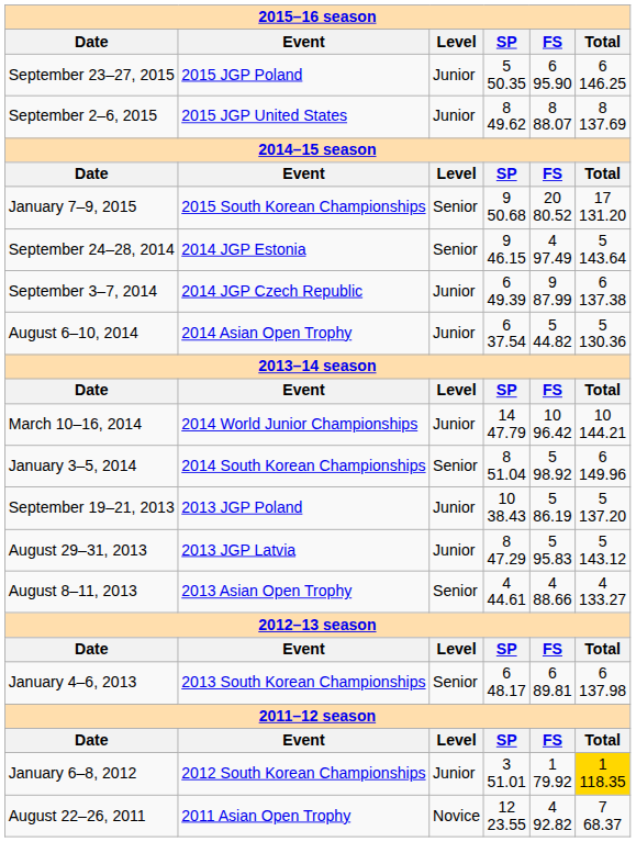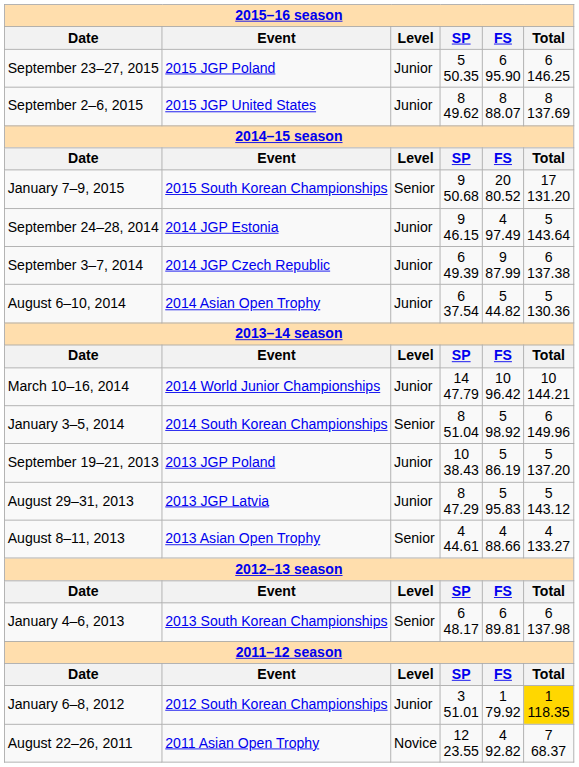 <table class="wikitable">
 <tr>
 <td style="background-color: #ffdead; " colspan=6 align=center><strong><a href='#'>2015–16 season</a></strong></td>
 </tr>
 <tr>
 <th>Date</th>
 <th>Event</th>
 <th>Level</th>
 <th><a href='#'>SP</a></th>
 <th><a href='#'>FS</a></th>
 <th>Total</th>
 </tr>
 <tr>
 <td>September 23–27, 2015</td>
 <td><a href='#'>2015 JGP Poland</a></td>
 <td>Junior</td>
 <td align=center>5 <br> 50.35</td>
 <td align=center>6 <br> 95.90</td>
 <td align=center>6 <br> 146.25</td>
 </tr>
 <tr>
 <td>September 2–6, 2015</td>
 <td><a href='#'>2015 JGP United States</a></td>
 <td>Junior</td>
 <td align=center>8 <br> 49.62</td>
 <td align=center>8 <br> 88.07</td>
 <td align=center>8 <br> 137.69</td>
 </tr>
 <tr>
 <td style="background-color: #ffdead; " colspan=6 align=center><strong><a href='#'>2014–15 season</a></strong></td>
 </tr>
 <tr>
 <th>Date</th>
 <th>Event</th>
 <th>Level</th>
 <th><a href='#'>SP</a></th>
 <th><a href='#'>FS</a></th>
 <th>Total</th>
 </tr>
 <tr>
 <td>January 7–9, 2015</td>
 <td><a href='#'>2015 South Korean Championships</a></td>
 <td>Senior</td>
 <td align=center>9 <br> 50.68</td>
 <td align=center>20 <br> 80.52</td>
 <td align=center>17 <br> 131.20</td>
 </tr>
 <tr>
 <td>September 24–28, 2014</td>
 <td><a href='#'>2014 JGP Estonia</a></td>
-<td>Senior</td>
+<td>Junior</td>
 <td align=center>9 <br> 46.15</td>
 <td align=center>4 <br> 97.49</td>
 <td align=center>5 <br> 143.64</td>
 </tr>
 <tr>
 <td>September 3–7, 2014</td>
 <td><a href='#'>2014 JGP Czech Republic</a></td>
 <td>Junior</td>
 <td align=center>6 <br> 49.39</td>
 <td align=center>9 <br> 87.99</td>
 <td align=center>6 <br> 137.38</td>
 </tr>
 <tr>
 <td>August 6–10, 2014</td>
 <td><a href='#'>2014 Asian Open Trophy</a></td>
 <td>Junior</td>
 <td align=center>6 <br> 37.54</td>
 <td align=center>5 <br> 44.82</td>
 <td align=center>5 <br> 130.36</td>
 </tr>
 <tr>
 <td style="background-color: #ffdead; " colspan=6 align=center><strong><a href='#'>2013–14 season</a></strong></td>
 </tr>
 <tr>
 <th>Date</th>
 <th>Event</th>
 <th>Level</th>
 <th><a href='#'>SP</a></th>
 <th><a href='#'>FS</a></th>
 <th>Total</th>
 </tr>
 <tr>
 <td>March 10–16, 2014</td>
 <td><a href='#'>2014 World Junior Championships</a></td>
 <td>Junior</td>
 <td align=center>14 <br> 47.79</td>
 <td align=center>10 <br> 96.42</td>
 <td align=center>10 <br> 144.21</td>
 </tr>
 <tr>
 <td>January 3–5, 2014</td>
 <td><a href='#'>2014 South Korean Championships</a></td>
 <td>Senior</td>
 <td align=center>8 <br> 51.04</td>
 <td align=center>5 <br> 98.92</td>
 <td align=center>6 <br> 149.96</td>
 </tr>
 <tr>
 <td>September 19–21, 2013</td>
 <td><a href='#'>2013 JGP Poland</a></td>
 <td>Junior</td>
 <td align=center>10 <br> 38.43</td>
 <td align=center>5 <br> 86.19</td>
 <td align=center>5 <br> 137.20</td>
 </tr>
 <tr>
 <td>August 29–31, 2013</td>
 <td><a href='#'>2013 JGP Latvia</a></td>
 <td>Junior</td>
 <td align=center>8 <br> 47.29</td>
 <td align=center>5 <br> 95.83</td>
 <td align=center>5 <br> 143.12</td>
 </tr>
 <tr>
 <td>August 8–11, 2013</td>
 <td><a href='#'>2013 Asian Open Trophy</a></td>
 <td>Senior</td>
 <td align=center>4 <br> 44.61</td>
 <td align=center>4 <br> 88.66</td>
 <td align=center>4 <br> 133.27</td>
 </tr>
 <tr>
 <td style="background-color: #ffdead; " colspan=6 align=center><strong><a href='#'>2012–13 season</a></strong></td>
 </tr>
 <tr>
 <th>Date</th>
 <th>Event</th>
 <th>Level</th>
 <th><a href='#'>SP</a></th>
 <th><a href='#'>FS</a></th>
 <th>Total</th>
 </tr>
 <tr>
 <td>January 4–6, 2013</td>
 <td><a href='#'>2013 South Korean Championships</a></td>
 <td>Senior</td>
 <td align=center>6 <br> 48.17</td>
 <td align=center>6 <br> 89.81</td>
 <td align=center>6 <br> 137.98</td>
 </tr>
 <tr>
 <td style="background-color: #ffdead; " colspan=6 align=center><strong><a href='#'>2011–12 season</a></strong></td>
 </tr>
 <tr>
 <th>Date</th>
 <th>Event</th>
 <th>Level</th>
 <th><a href='#'>SP</a></th>
 <th><a href='#'>FS</a></th>
 <th>Total</th>
 </tr>
 <tr>
 <td>January 6–8, 2012</td>
 <td><a href='#'>2012 South Korean Championships</a></td>
 <td>Junior</td>
 <td align=center>3 <br> 51.01</td>
 <td align=center>1 <br> 79.92</td>
 <td align=center bgcolor=gold>1 <br> 118.35</td>
 </tr>
 <tr>
 <td>August 22–26, 2011</td>
 <td><a href='#'>2011 Asian Open Trophy</a></td>
 <td>Novice</td>
 <td align=center>12 <br> 23.55</td>
 <td align=center>4 <br> 92.82</td>
 <td align=center>7 <br> 68.37</td>
 </tr>
 </table>
